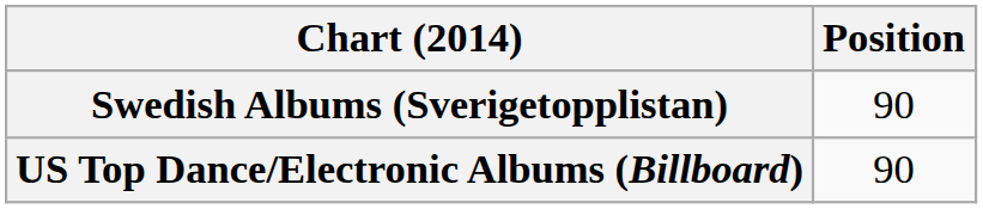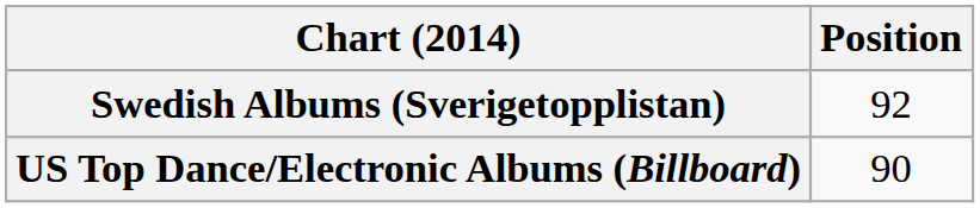 <table class="wikitable sortable plainrowheaders" style="text-align:center">
 <tr>
 <th scope="col">Chart (2014)</th>
 <th scope="col">Position</th>
 </tr>
 <tr>
 <th scope="row">Swedish Albums (Sverigetopplistan)</th>
-<td>90</td>
+<td>92</td>
 </tr>
 <tr>
 <th scope="row">US Top Dance/Electronic Albums (<em>Billboard</em>)</th>
 <td>90</td>
 </tr>
 </table>
